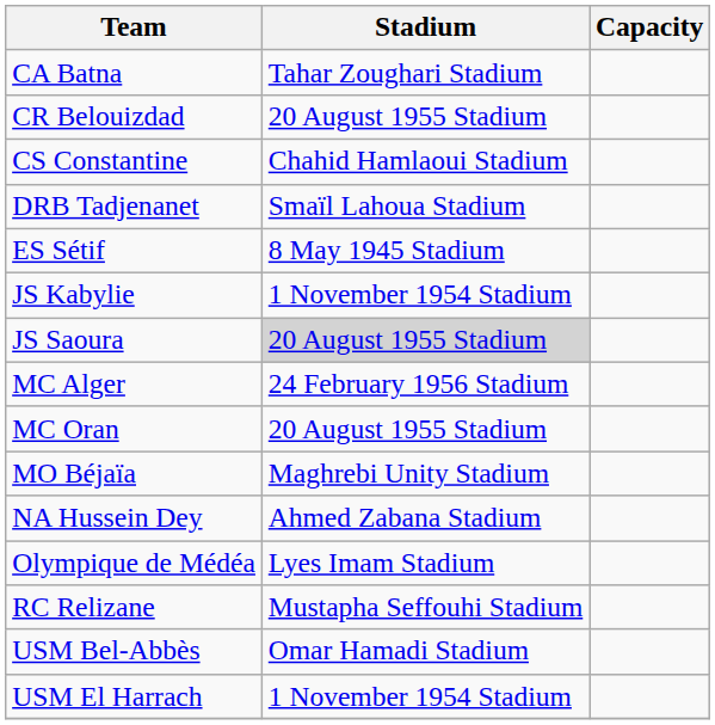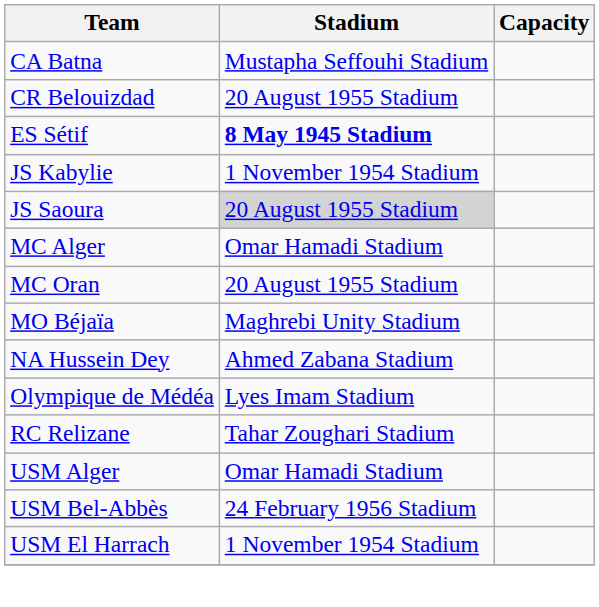 <table class="wikitable sortable">
 <tr>
 <th>Team</th>
 <th>Stadium</th>
 <th>Capacity</th>
 </tr>
 <tr>
 <td><a href='#'>CA Batna</a></td>
-<td><a href='#'>Tahar Zoughari Stadium</a></td>
+<td><a href='#'>Mustapha Seffouhi Stadium</a></td>
 <td style="text-align:center"></td>
 </tr>
 <tr>
 <td><a href='#'>CR Belouizdad</a></td>
 <td><a href='#'>20 August 1955 Stadium</a></td>
 <td style="text-align:center"></td>
 </tr>
 <tr>
-<td><a href='#'>CS Constantine</a></td>
-<td><a href='#'>Chahid Hamlaoui Stadium</a></td>
-<td style="text-align:center"></td>
-</tr>
-<tr>
-<td><a href='#'>DRB Tadjenanet</a></td>
-<td><a href='#'>Smaïl Lahoua Stadium</a></td>
-<td style="text-align:center"></td>
-</tr>
-<tr>
 <td><a href='#'>ES Sétif</a></td>
-<td><a href='#'>8 May 1945 Stadium</a></td>
+<td><strong><a href='#'>8 May 1945 Stadium</a></strong></td>
 <td style="text-align:center"></td>
 </tr>
 <tr>
 <td><a href='#'>JS Kabylie</a></td>
 <td><a href='#'>1 November 1954 Stadium</a></td>
 <td style="text-align:center"></td>
 </tr>
 <tr>
 <td><a href='#'>JS Saoura</a></td>
 <td style="background: lightgrey;"><a href='#'>20 August 1955 Stadium</a></td>
 <td style="text-align:center"></td>
 </tr>
 <tr>
 <td><a href='#'>MC Alger</a></td>
-<td><a href='#'>24 February 1956 Stadium</a></td>
+<td><a href='#'>Omar Hamadi Stadium</a></td>
 <td style="text-align:center"></td>
 </tr>
 <tr>
 <td><a href='#'>MC Oran</a></td>
 <td><a href='#'>20 August 1955 Stadium</a></td>
 <td style="text-align:center"></td>
 </tr>
 <tr>
 <td><a href='#'>MO Béjaïa</a></td>
 <td><a href='#'>Maghrebi Unity Stadium</a></td>
 <td style="text-align:center"></td>
 </tr>
 <tr>
 <td><a href='#'>NA Hussein Dey</a></td>
 <td><a href='#'>Ahmed Zabana Stadium</a></td>
 <td style="text-align:center"></td>
 </tr>
 <tr>
 <td><a href='#'>Olympique de Médéa</a></td>
 <td><a href='#'>Lyes Imam Stadium</a></td>
 <td style="text-align:center"></td>
 </tr>
 <tr>
 <td><a href='#'>RC Relizane</a></td>
-<td><a href='#'>Mustapha Seffouhi Stadium</a></td>
+<td><a href='#'>Tahar Zoughari Stadium</a></td>
+<td style="text-align:center"></td>
+</tr>
+<tr>
+<td><a href='#'>USM Alger</a></td>
+<td><a href='#'>Omar Hamadi Stadium</a></td>
 <td style="text-align:center"></td>
 </tr>
 <tr>
 <td><a href='#'>USM Bel-Abbès</a></td>
-<td><a href='#'>Omar Hamadi Stadium</a></td>
+<td><a href='#'>24 February 1956 Stadium</a></td>
 <td style="text-align:center"></td>
 </tr>
 <tr>
 <td><a href='#'>USM El Harrach</a></td>
 <td><a href='#'>1 November 1954 Stadium</a></td>
 <td style="text-align:center"></td>
 </tr>
 <tr>
 </tr>
 </table>
